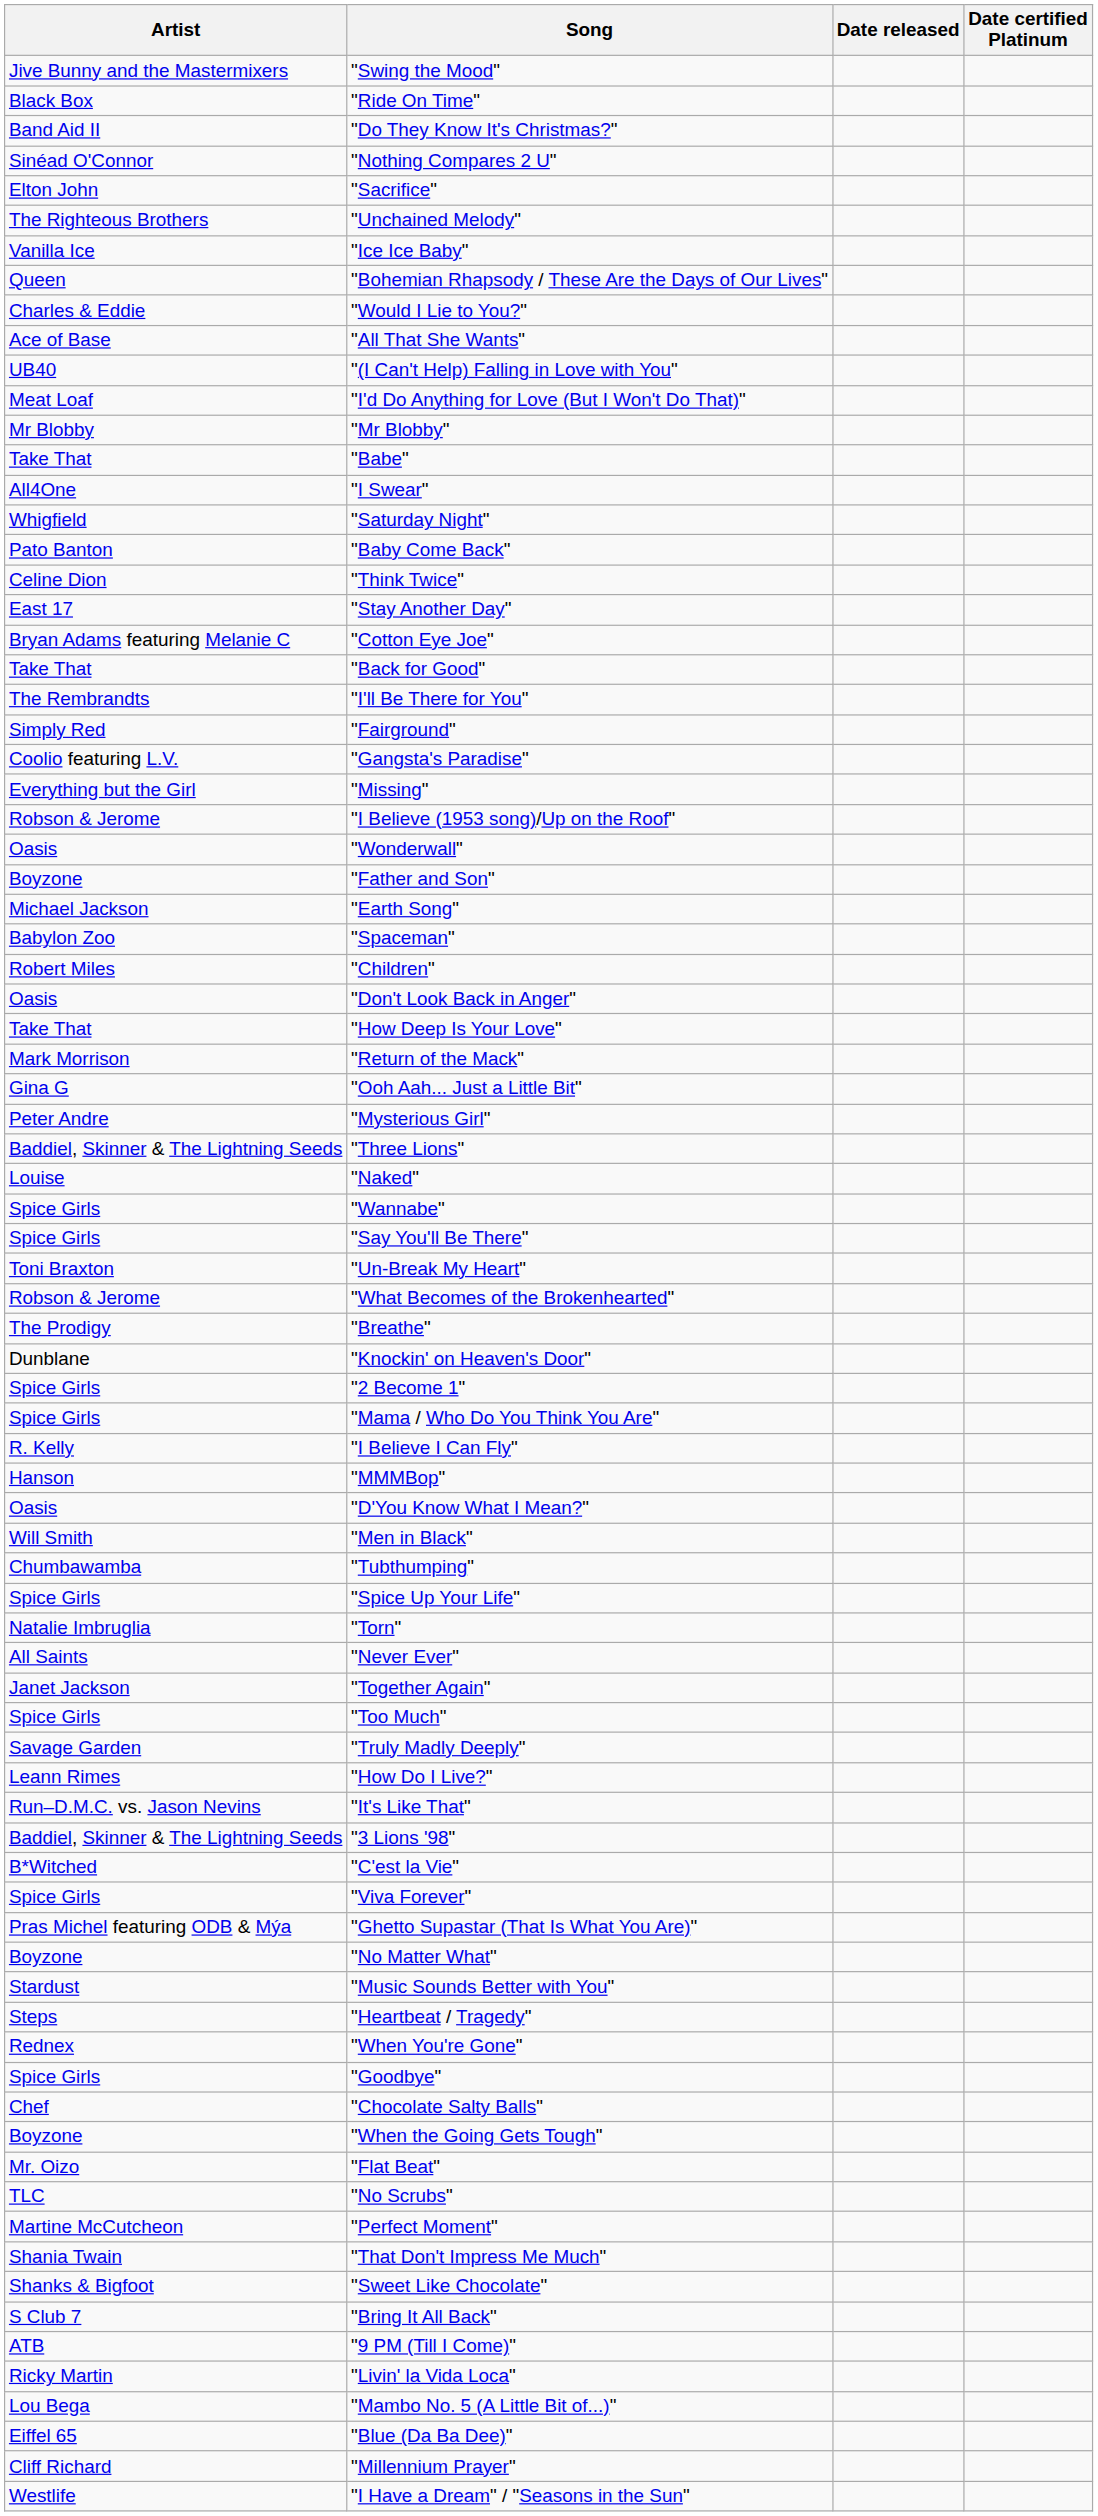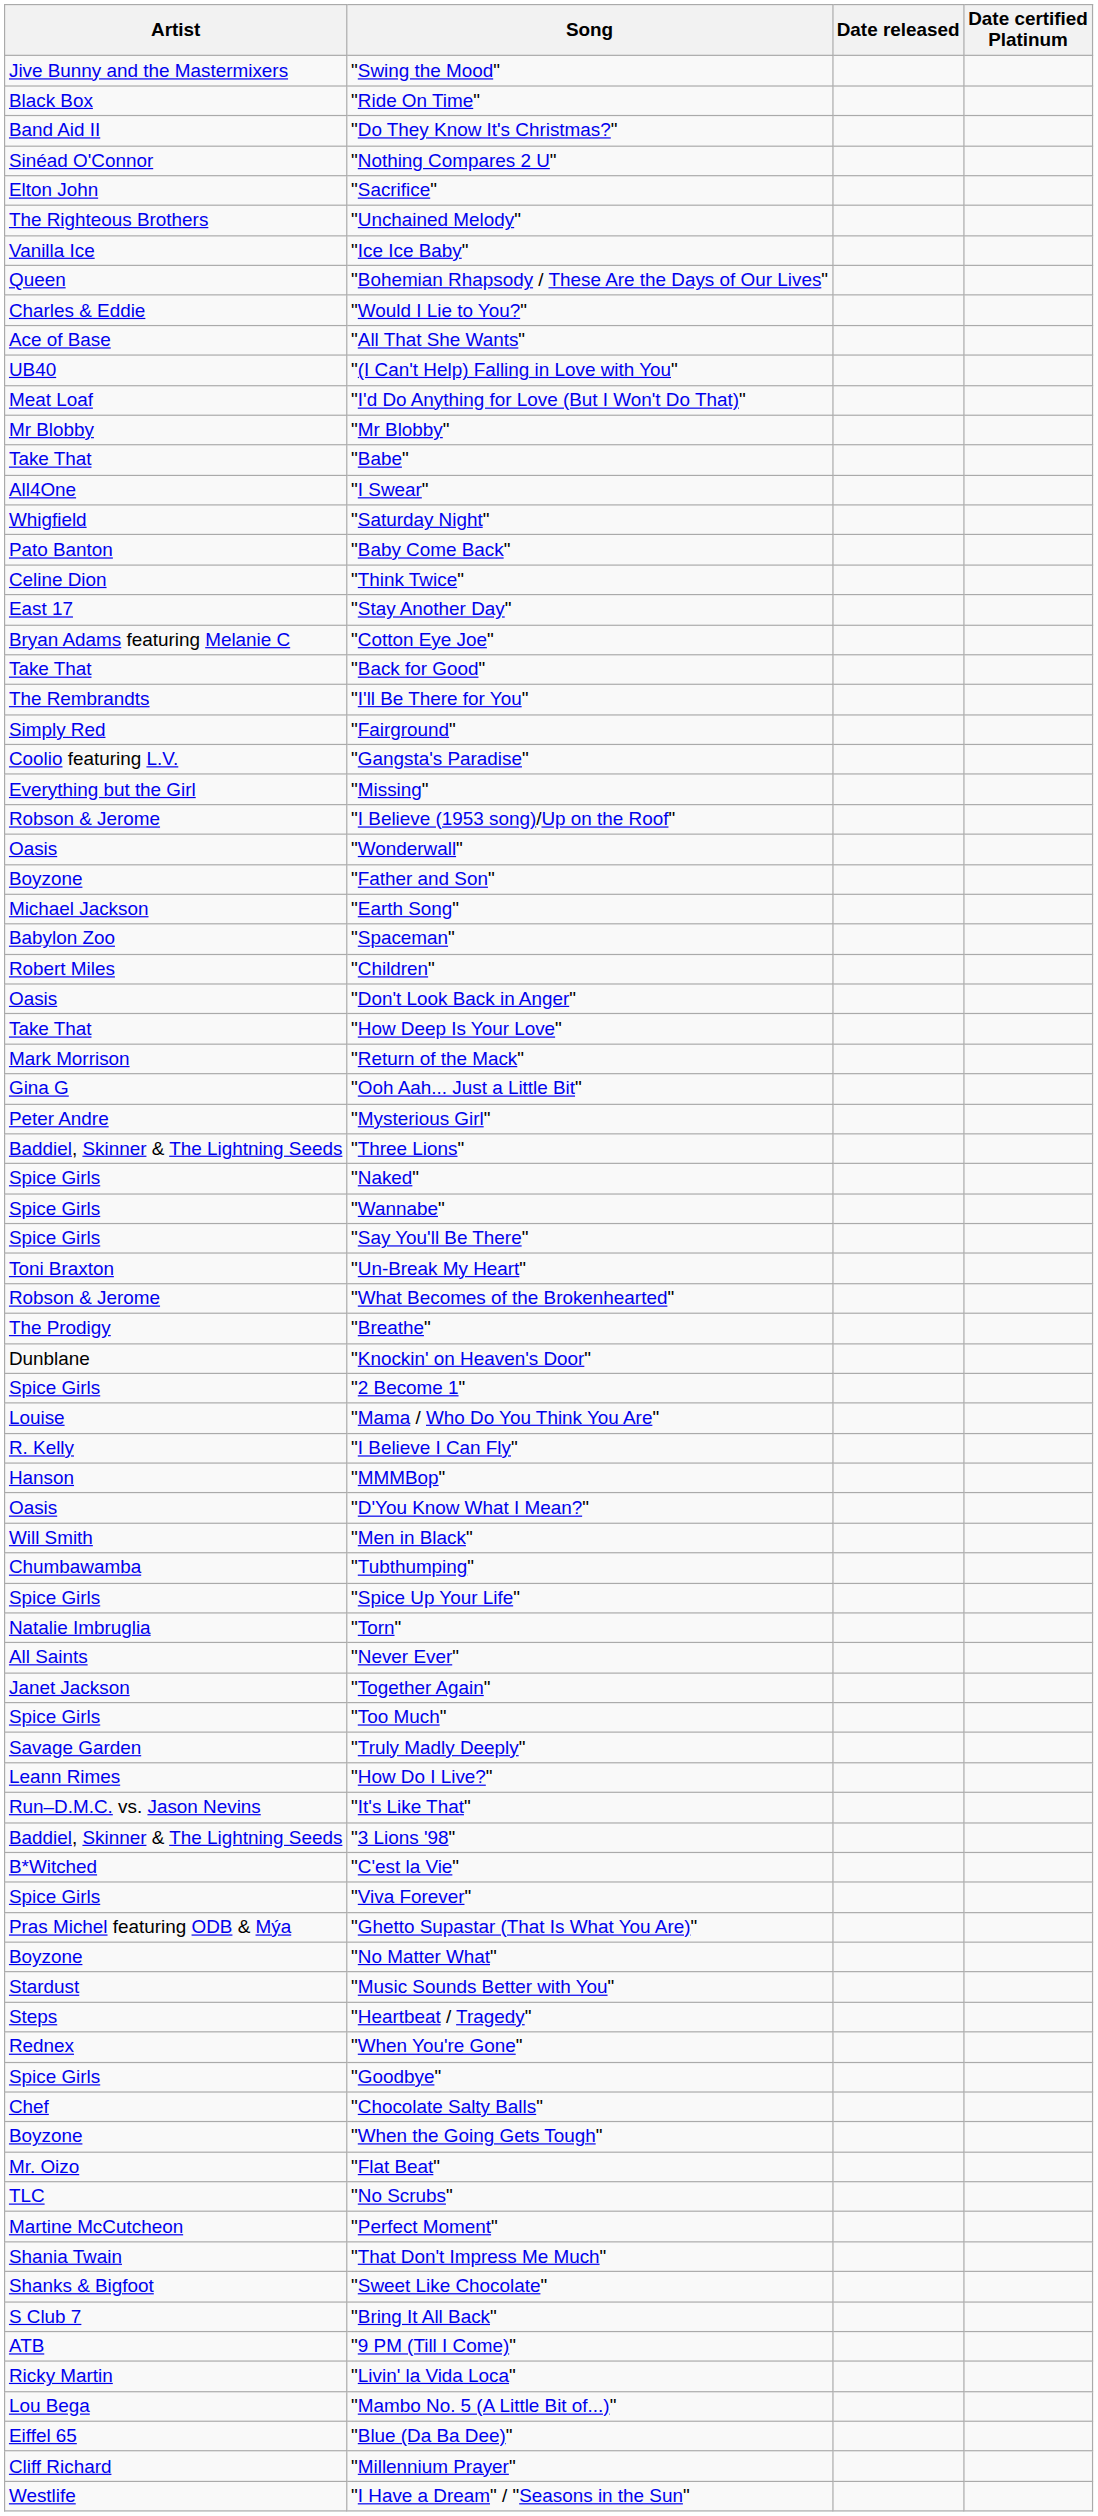 <table class="wikitable plainrowheaders sortable">
 <tr>
 <th scope=col>Artist</th>
 <th scope=col>Song</th>
 <th scope=col>Date released</th>
 <th scope=col>Date certified<br>Platinum</th>
 </tr>
 <tr>
 <td><a href='#'>Jive Bunny and the Mastermixers</a></td>
 <td>"<a href='#'>Swing the Mood</a>"</td>
 <td></td>
 <td></td>
 </tr>
 <tr>
 <td><a href='#'>Black Box</a></td>
 <td>"<a href='#'>Ride On Time</a>"</td>
 <td></td>
 <td></td>
 </tr>
 <tr>
 <td><a href='#'>Band Aid II</a></td>
 <td>"<a href='#'>Do They Know It's Christmas?</a>"</td>
 <td></td>
 <td></td>
 </tr>
 <tr>
 <td><a href='#'>Sinéad O'Connor</a></td>
 <td>"<a href='#'>Nothing Compares 2 U</a>"</td>
 <td></td>
 <td></td>
 </tr>
 <tr>
 <td><a href='#'>Elton John</a></td>
 <td>"<a href='#'>Sacrifice</a>"</td>
 <td></td>
 <td></td>
 </tr>
 <tr>
 <td><a href='#'>The Righteous Brothers</a></td>
 <td>"<a href='#'>Unchained Melody</a>"</td>
 <td></td>
 <td></td>
 </tr>
 <tr>
 <td><a href='#'>Vanilla Ice</a></td>
 <td>"<a href='#'>Ice Ice Baby</a>"</td>
 <td></td>
 <td></td>
 </tr>
 <tr>
 <td><a href='#'>Queen</a></td>
 <td>"<a href='#'>Bohemian Rhapsody</a> / <a href='#'>These Are the Days of Our Lives</a>"</td>
 <td></td>
 <td></td>
 </tr>
 <tr>
 <td><a href='#'>Charles & Eddie</a></td>
 <td>"<a href='#'>Would I Lie to You?</a>"</td>
 <td></td>
 <td></td>
 </tr>
 <tr>
 <td><a href='#'>Ace of Base</a></td>
 <td>"<a href='#'>All That She Wants</a>"</td>
 <td></td>
 <td></td>
 </tr>
 <tr>
 <td><a href='#'>UB40</a></td>
 <td>"<a href='#'>(I Can't Help) Falling in Love with You</a>"</td>
 <td></td>
 <td></td>
 </tr>
 <tr>
 <td><a href='#'>Meat Loaf</a></td>
 <td>"<a href='#'>I'd Do Anything for Love (But I Won't Do That)</a>"</td>
 <td></td>
 <td></td>
 </tr>
 <tr>
 <td><a href='#'>Mr Blobby</a></td>
 <td>"<a href='#'>Mr Blobby</a>"</td>
 <td></td>
 <td></td>
 </tr>
 <tr>
 <td><a href='#'>Take That</a></td>
 <td>"<a href='#'>Babe</a>"</td>
 <td></td>
 <td></td>
 </tr>
 <tr>
 <td><a href='#'>All4One</a></td>
 <td>"<a href='#'>I Swear</a>"</td>
 <td></td>
 <td></td>
 </tr>
 <tr>
 <td><a href='#'>Whigfield</a></td>
 <td>"<a href='#'>Saturday Night</a>"</td>
 <td></td>
 <td></td>
 </tr>
 <tr>
 <td><a href='#'>Pato Banton</a></td>
 <td>"<a href='#'>Baby Come Back</a>"</td>
 <td></td>
 <td></td>
 </tr>
 <tr>
 <td><a href='#'>Celine Dion</a></td>
 <td>"<a href='#'>Think Twice</a>"</td>
 <td></td>
 <td></td>
 </tr>
 <tr>
 <td><a href='#'>East 17</a></td>
 <td>"<a href='#'>Stay Another Day</a>"</td>
 <td></td>
 <td></td>
 </tr>
 <tr>
 <td><a href='#'>Bryan Adams</a> featuring <a href='#'>Melanie C</a></td>
 <td>"<a href='#'>Cotton Eye Joe</a>"</td>
 <td></td>
 <td></td>
 </tr>
 <tr>
 <td><a href='#'>Take That</a></td>
 <td>"<a href='#'>Back for Good</a>"</td>
 <td></td>
 <td></td>
 </tr>
 <tr>
 <td><a href='#'>The Rembrandts</a></td>
 <td>"<a href='#'>I'll Be There for You</a>"</td>
 <td></td>
 <td></td>
 </tr>
 <tr>
 <td><a href='#'>Simply Red</a></td>
 <td>"<a href='#'>Fairground</a>"</td>
 <td></td>
 <td></td>
 </tr>
 <tr>
 <td><a href='#'>Coolio</a> featuring <a href='#'>L.V.</a></td>
 <td>"<a href='#'>Gangsta's Paradise</a>"</td>
 <td></td>
 <td></td>
 </tr>
 <tr>
 <td><a href='#'>Everything but the Girl</a></td>
 <td>"<a href='#'>Missing</a>"</td>
 <td></td>
 <td></td>
 </tr>
 <tr>
 <td><a href='#'>Robson & Jerome</a></td>
 <td>"<a href='#'>I Believe (1953 song)</a>/<a href='#'>Up on the Roof</a>"</td>
 <td></td>
 <td></td>
 </tr>
 <tr>
 <td><a href='#'>Oasis</a></td>
 <td>"<a href='#'>Wonderwall</a>"</td>
 <td></td>
 <td></td>
 </tr>
 <tr>
 <td><a href='#'>Boyzone</a></td>
 <td>"<a href='#'>Father and Son</a>"</td>
 <td></td>
 <td></td>
 </tr>
 <tr>
 <td><a href='#'>Michael Jackson</a></td>
 <td>"<a href='#'>Earth Song</a>"</td>
 <td></td>
 <td></td>
 </tr>
 <tr>
 <td><a href='#'>Babylon Zoo</a></td>
 <td>"<a href='#'>Spaceman</a>"</td>
 <td></td>
 <td></td>
 </tr>
 <tr>
 <td><a href='#'>Robert Miles</a></td>
 <td>"<a href='#'>Children</a>"</td>
 <td></td>
 <td></td>
 </tr>
 <tr>
 <td><a href='#'>Oasis</a></td>
 <td>"<a href='#'>Don't Look Back in Anger</a>"</td>
 <td></td>
 <td></td>
 </tr>
 <tr>
 <td><a href='#'>Take That</a></td>
 <td>"<a href='#'>How Deep Is Your Love</a>"</td>
 <td></td>
 <td></td>
 </tr>
 <tr>
 <td><a href='#'>Mark Morrison</a></td>
 <td>"<a href='#'>Return of the Mack</a>"</td>
 <td></td>
 <td></td>
 </tr>
 <tr>
 <td><a href='#'>Gina G</a></td>
 <td>"<a href='#'>Ooh Aah... Just a Little Bit</a>"</td>
 <td></td>
 <td></td>
 </tr>
 <tr>
 <td><a href='#'>Peter Andre</a></td>
 <td>"<a href='#'>Mysterious Girl</a>"</td>
 <td></td>
 <td></td>
 </tr>
 <tr>
 <td><a href='#'>Baddiel</a>, <a href='#'>Skinner</a> & <a href='#'>The Lightning Seeds</a></td>
 <td>"<a href='#'>Three Lions</a>"</td>
 <td></td>
 <td></td>
 </tr>
 <tr>
-<td><a href='#'>Louise</a></td>
+<td><a href='#'>Spice Girls</a></td>
 <td>"<a href='#'>Naked</a>"</td>
 <td></td>
 <td></td>
 </tr>
 <tr>
 <td><a href='#'>Spice Girls</a></td>
 <td>"<a href='#'>Wannabe</a>"</td>
 <td></td>
 <td></td>
 </tr>
 <tr>
 <td><a href='#'>Spice Girls</a></td>
 <td>"<a href='#'>Say You'll Be There</a>"</td>
 <td></td>
 <td></td>
 </tr>
 <tr>
 <td><a href='#'>Toni Braxton</a></td>
 <td>"<a href='#'>Un-Break My Heart</a>"</td>
 <td></td>
 <td></td>
 </tr>
 <tr>
 <td><a href='#'>Robson & Jerome</a></td>
 <td>"<a href='#'>What Becomes of the Brokenhearted</a>"</td>
 <td></td>
 <td></td>
 </tr>
 <tr>
 <td><a href='#'>The Prodigy</a></td>
 <td>"<a href='#'>Breathe</a>"</td>
 <td></td>
 <td></td>
 </tr>
 <tr>
 <td>Dunblane</td>
 <td>"<a href='#'>Knockin' on Heaven's Door</a>"</td>
 <td></td>
 <td></td>
 </tr>
 <tr>
 <td><a href='#'>Spice Girls</a></td>
 <td>"<a href='#'>2 Become 1</a>"</td>
 <td></td>
 <td></td>
 </tr>
 <tr>
-<td><a href='#'>Spice Girls</a></td>
+<td><a href='#'>Louise</a></td>
 <td>"<a href='#'>Mama</a> / <a href='#'>Who Do You Think You Are</a>"</td>
 <td></td>
 <td></td>
 </tr>
 <tr>
 <td><a href='#'>R. Kelly</a></td>
 <td>"<a href='#'>I Believe I Can Fly</a>"</td>
 <td></td>
 <td></td>
 </tr>
 <tr>
 <td><a href='#'>Hanson</a></td>
 <td>"<a href='#'>MMMBop</a>"</td>
 <td></td>
 <td></td>
 </tr>
 <tr>
 <td><a href='#'>Oasis</a></td>
 <td>"<a href='#'>D'You Know What I Mean?</a>"</td>
 <td></td>
 <td></td>
 </tr>
 <tr>
 <td><a href='#'>Will Smith</a></td>
 <td>"<a href='#'>Men in Black</a>"</td>
 <td></td>
 <td></td>
 </tr>
 <tr>
 <td><a href='#'>Chumbawamba</a></td>
 <td>"<a href='#'>Tubthumping</a>"</td>
 <td></td>
 <td></td>
 </tr>
 <tr>
 <td><a href='#'>Spice Girls</a></td>
 <td>"<a href='#'>Spice Up Your Life</a>"</td>
 <td></td>
 <td></td>
 </tr>
 <tr>
 <td><a href='#'>Natalie Imbruglia</a></td>
 <td>"<a href='#'>Torn</a>"</td>
 <td></td>
 <td></td>
 </tr>
 <tr>
 <td><a href='#'>All Saints</a></td>
 <td>"<a href='#'>Never Ever</a>"</td>
 <td></td>
 <td></td>
 </tr>
 <tr>
 <td><a href='#'>Janet Jackson</a></td>
 <td>"<a href='#'>Together Again</a>"</td>
 <td></td>
 <td></td>
 </tr>
 <tr>
 <td><a href='#'>Spice Girls</a></td>
 <td>"<a href='#'>Too Much</a>"</td>
 <td></td>
 <td></td>
 </tr>
 <tr>
 <td><a href='#'>Savage Garden</a></td>
 <td>"<a href='#'>Truly Madly Deeply</a>"</td>
 <td></td>
 <td></td>
 </tr>
 <tr>
 <td><a href='#'>Leann Rimes</a></td>
 <td>"<a href='#'>How Do I Live?</a>"</td>
 <td></td>
 <td></td>
 </tr>
 <tr>
 <td><a href='#'>Run–D.M.C.</a> vs. <a href='#'>Jason Nevins</a></td>
 <td>"<a href='#'>It's Like That</a>"</td>
 <td></td>
 <td></td>
 </tr>
 <tr>
 <td><a href='#'>Baddiel</a>, <a href='#'>Skinner</a> & <a href='#'>The Lightning Seeds</a></td>
 <td>"<a href='#'>3 Lions '98</a>"</td>
 <td></td>
 <td></td>
 </tr>
 <tr>
 <td><a href='#'>B*Witched</a></td>
 <td>"<a href='#'>C'est la Vie</a>"</td>
 <td></td>
 <td></td>
 </tr>
 <tr>
 <td><a href='#'>Spice Girls</a></td>
 <td>"<a href='#'>Viva Forever</a>"</td>
 <td></td>
 <td></td>
 </tr>
 <tr>
 <td><a href='#'>Pras Michel</a> featuring <a href='#'>ODB</a> & <a href='#'>Mýa</a></td>
 <td>"<a href='#'>Ghetto Supastar (That Is What You Are)</a>"</td>
 <td></td>
 <td></td>
 </tr>
 <tr>
 <td><a href='#'>Boyzone</a></td>
 <td>"<a href='#'>No Matter What</a>"</td>
 <td></td>
 <td></td>
 </tr>
 <tr>
 <td><a href='#'>Stardust</a></td>
 <td>"<a href='#'>Music Sounds Better with You</a>"</td>
 <td></td>
 <td></td>
 </tr>
 <tr>
 <td><a href='#'>Steps</a></td>
 <td>"<a href='#'>Heartbeat</a> / <a href='#'>Tragedy</a>"</td>
 <td></td>
 <td></td>
 </tr>
 <tr>
 <td><a href='#'>Rednex</a></td>
 <td>"<a href='#'>When You're Gone</a>"</td>
 <td></td>
 <td></td>
 </tr>
 <tr>
 <td><a href='#'>Spice Girls</a></td>
 <td>"<a href='#'>Goodbye</a>"</td>
 <td></td>
 <td></td>
 </tr>
 <tr>
 <td><a href='#'>Chef</a></td>
 <td>"<a href='#'>Chocolate Salty Balls</a>"</td>
 <td></td>
 <td></td>
 </tr>
 <tr>
 <td><a href='#'>Boyzone</a></td>
 <td>"<a href='#'>When the Going Gets Tough</a>"</td>
 <td></td>
 <td></td>
 </tr>
 <tr>
 <td><a href='#'>Mr. Oizo</a></td>
 <td>"<a href='#'>Flat Beat</a>"</td>
 <td></td>
 <td></td>
 </tr>
 <tr>
 <td><a href='#'>TLC</a></td>
 <td>"<a href='#'>No Scrubs</a>"</td>
 <td></td>
 <td></td>
 </tr>
 <tr>
 <td><a href='#'>Martine McCutcheon</a></td>
 <td>"<a href='#'>Perfect Moment</a>"</td>
 <td></td>
 <td></td>
 </tr>
 <tr>
 <td><a href='#'>Shania Twain</a></td>
 <td>"<a href='#'>That Don't Impress Me Much</a>"</td>
 <td></td>
 <td></td>
 </tr>
 <tr>
 <td><a href='#'>Shanks & Bigfoot</a></td>
 <td>"<a href='#'>Sweet Like Chocolate</a>"</td>
 <td></td>
 <td></td>
 </tr>
 <tr>
 <td><a href='#'>S Club 7</a></td>
 <td>"<a href='#'>Bring It All Back</a>"</td>
 <td></td>
 <td></td>
 </tr>
 <tr>
 <td><a href='#'>ATB</a></td>
 <td>"<a href='#'>9 PM (Till I Come)</a>"</td>
 <td></td>
 <td></td>
 </tr>
 <tr>
 <td><a href='#'>Ricky Martin</a></td>
 <td>"<a href='#'>Livin' la Vida Loca</a>"</td>
 <td></td>
 <td></td>
 </tr>
 <tr>
 <td><a href='#'>Lou Bega</a></td>
 <td>"<a href='#'>Mambo No. 5 (A Little Bit of...)</a>"</td>
 <td></td>
 <td></td>
 </tr>
 <tr>
 <td><a href='#'>Eiffel 65</a></td>
 <td>"<a href='#'>Blue (Da Ba Dee)</a>"</td>
 <td></td>
 <td></td>
 </tr>
 <tr>
 <td><a href='#'>Cliff Richard</a></td>
 <td>"<a href='#'>Millennium Prayer</a>"</td>
 <td></td>
 <td></td>
 </tr>
 <tr>
 <td><a href='#'>Westlife</a></td>
 <td>"<a href='#'>I Have a Dream</a>" / "<a href='#'>Seasons in the Sun</a>"</td>
 <td></td>
 <td></td>
 </tr>
 </table>
